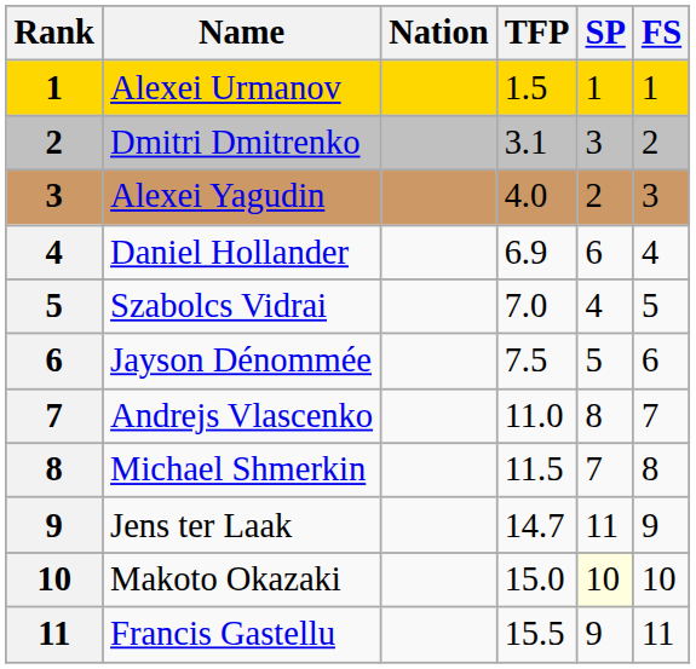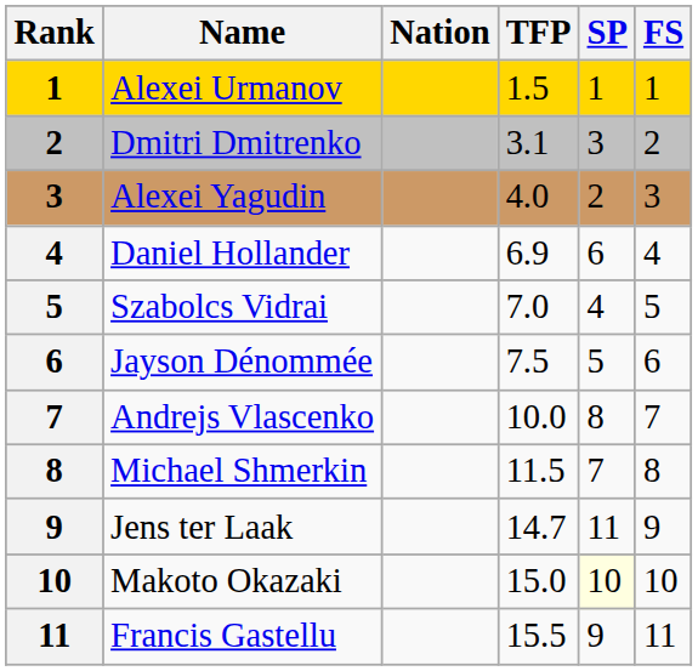 <table class="wikitable sortable">
 <tr>
 <th>Rank</th>
 <th>Name</th>
 <th>Nation</th>
 <th>TFP</th>
 <th><a href='#'>SP</a></th>
 <th><a href='#'>FS</a></th>
 </tr>
 <tr bgcolor="gold">
 <td align="center"><strong>1</strong></td>
 <td><a href='#'>Alexei Urmanov</a></td>
 <td></td>
 <td>1.5</td>
 <td>1</td>
 <td>1</td>
 </tr>
 <tr bgcolor="silver">
 <td align="center"><strong>2</strong></td>
 <td><a href='#'>Dmitri Dmitrenko</a></td>
 <td></td>
 <td>3.1</td>
 <td>3</td>
 <td>2</td>
 </tr>
 <tr bgcolor="cc9966">
 <td align="center"><strong>3</strong></td>
 <td><a href='#'>Alexei Yagudin</a></td>
 <td></td>
 <td>4.0</td>
 <td>2</td>
 <td>3</td>
 </tr>
 <tr>
 <th>4</th>
 <td><a href='#'>Daniel Hollander</a></td>
 <td></td>
 <td>6.9</td>
 <td>6</td>
 <td>4</td>
 </tr>
 <tr>
 <th>5</th>
 <td><a href='#'>Szabolcs Vidrai</a></td>
 <td></td>
 <td>7.0</td>
 <td>4</td>
 <td>5</td>
 </tr>
 <tr>
 <th>6</th>
 <td><a href='#'>Jayson Dénommée</a></td>
 <td></td>
 <td>7.5</td>
 <td>5</td>
 <td>6</td>
 </tr>
 <tr>
 <th>7</th>
 <td><a href='#'>Andrejs Vlascenko</a></td>
 <td></td>
-<td>11.0</td>
+<td>10.0</td>
 <td>8</td>
 <td>7</td>
 </tr>
 <tr>
 <th>8</th>
 <td><a href='#'>Michael Shmerkin</a></td>
 <td></td>
 <td>11.5</td>
 <td>7</td>
 <td>8</td>
 </tr>
 <tr>
 <th>9</th>
 <td>Jens ter Laak</td>
 <td></td>
 <td>14.7</td>
 <td>11</td>
 <td>9</td>
 </tr>
 <tr>
 <th>10</th>
 <td>Makoto Okazaki</td>
 <td></td>
 <td>15.0</td>
 <td style="background: lightyellow;">10</td>
 <td>10</td>
 </tr>
 <tr>
 <th>11</th>
 <td><a href='#'>Francis Gastellu</a></td>
 <td></td>
 <td>15.5</td>
 <td>9</td>
 <td>11</td>
 </tr>
 </table>
